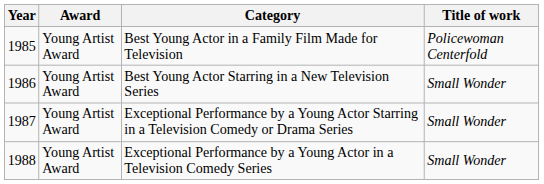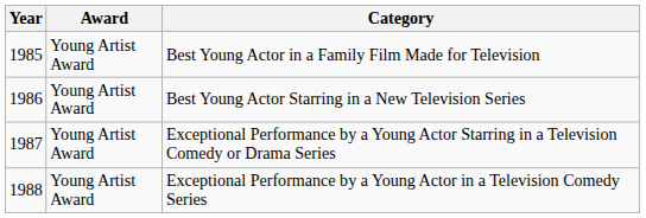 <table class="wikitable sortable">
 <tr>
 <th>Year</th>
 <th>Award</th>
 <th>Category</th>
-<th>Title of work</th>
 </tr>
 <tr>
 <td>1985</td>
 <td>Young Artist Award</td>
 <td>Best Young Actor in a Family Film Made for Television</td>
-<td><em>Policewoman Centerfold</em></td>
 </tr>
 <tr>
 <td>1986</td>
 <td>Young Artist Award</td>
 <td>Best Young Actor Starring in a New Television Series</td>
-<td><em>Small Wonder</em></td>
 </tr>
 <tr>
 <td>1987</td>
 <td>Young Artist Award</td>
 <td>Exceptional Performance by a Young Actor Starring in a Television Comedy or Drama Series</td>
-<td><em>Small Wonder</em></td>
 </tr>
 <tr>
 <td>1988</td>
 <td>Young Artist Award</td>
 <td>Exceptional Performance by a Young Actor in a Television Comedy Series</td>
-<td><em>Small Wonder</em></td>
 </tr>
 </table>
